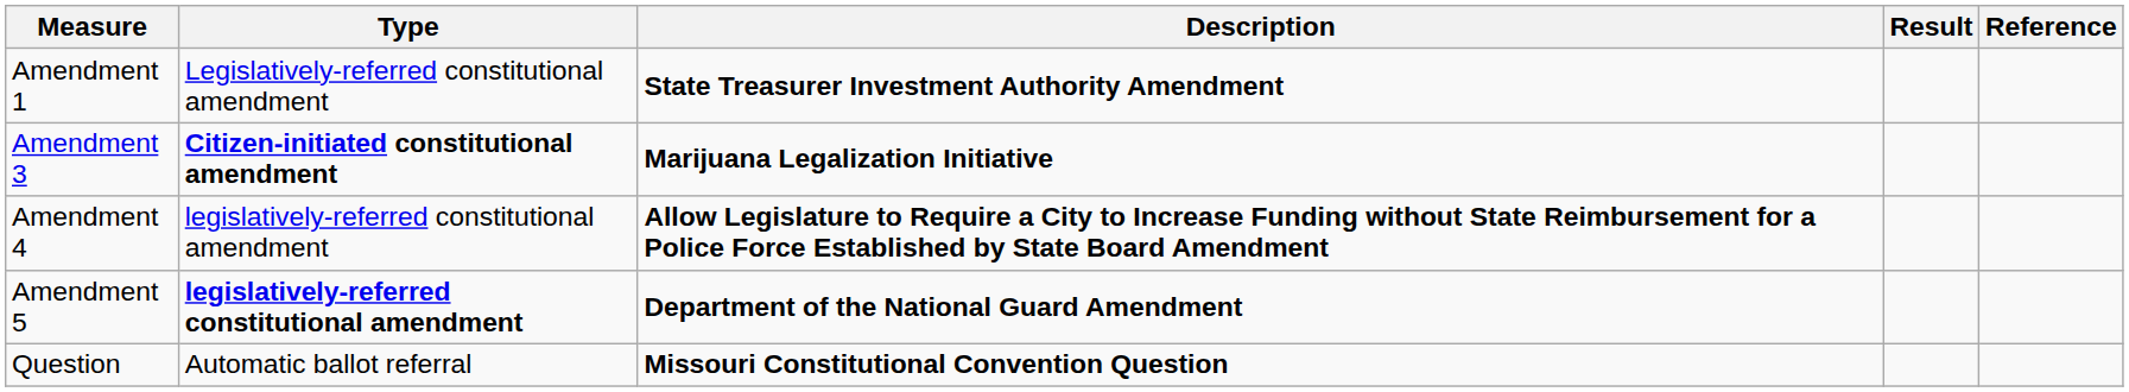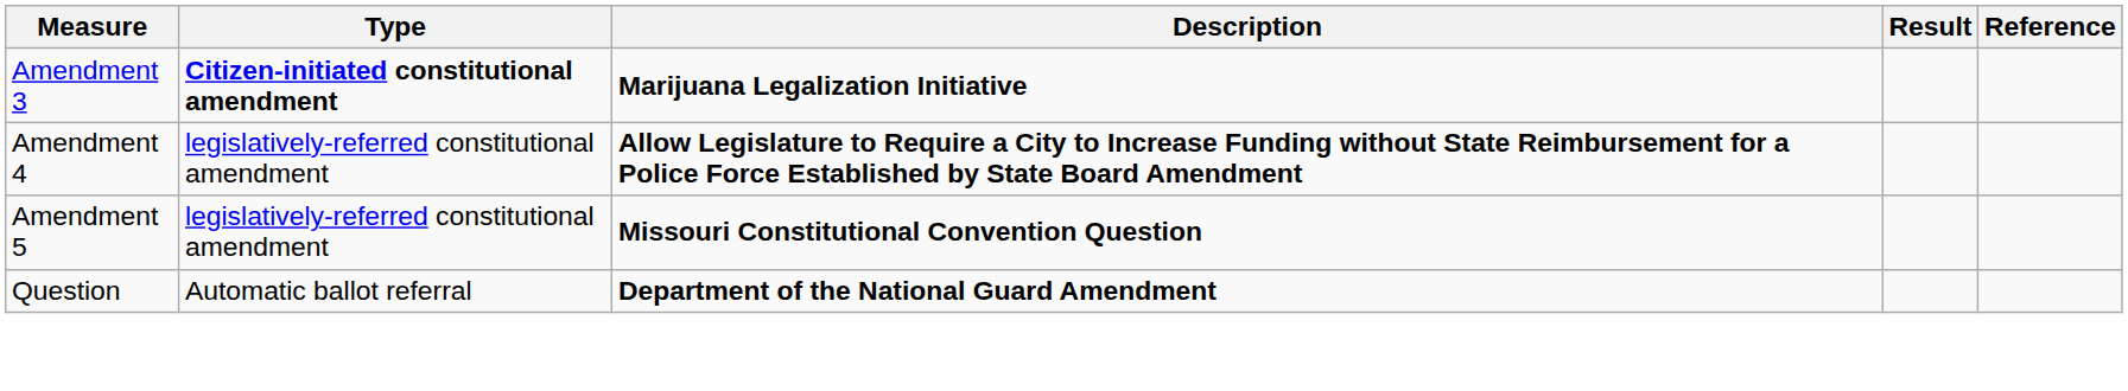 <table class="wikitable">
 <tr>
 <th>Measure</th>
 <th>Type</th>
 <th>Description</th>
 <th>Result</th>
 <th>Reference</th>
-</tr>
-<tr>
-<td>Amendment 1</td>
-<td><a href='#'>Legislatively-referred</a> constitutional amendment</td>
-<td><strong>State Treasurer Investment Authority Amendment</strong></td>
-<td></td>
-<td></td>
 </tr>
 <tr>
 <td><a href='#'>Amendment 3</a></td>
 <td><strong><a href='#'>Citizen-initiated</a> constitutional amendment</strong></td>
 <td><strong>Marijuana Legalization Initiative</strong></td>
 <td></td>
 <td></td>
 </tr>
 <tr>
 <td>Amendment 4</td>
 <td><a href='#'>legislatively-referred</a> constitutional amendment</td>
 <td><strong>Allow Legislature to Require a City to Increase Funding without State Reimbursement for a Police Force Established by State Board Amendment</strong></td>
 <td></td>
 <td></td>
 </tr>
 <tr>
 <td>Amendment 5</td>
-<td><strong><a href='#'>legislatively-referred</a> constitutional amendment</strong></td>
-<td><strong>Department of the National Guard Amendment</strong></td>
+<td><a href='#'>legislatively-referred</a> constitutional amendment</td>
+<td><strong>Missouri Constitutional Convention Question</strong></td>
 <td></td>
 <td></td>
 </tr>
 <tr>
 <td>Question</td>
 <td>Automatic ballot referral</td>
-<td><strong>Missouri Constitutional Convention Question</strong></td>
+<td><strong>Department of the National Guard Amendment</strong></td>
 <td></td>
 <td></td>
 </tr>
 </table>
